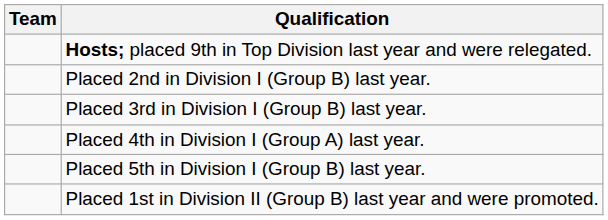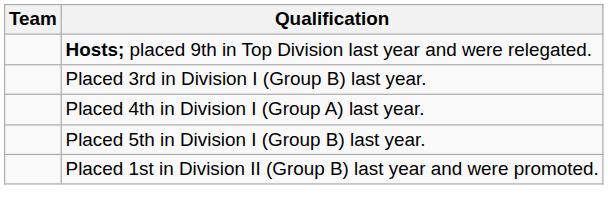 <table class="wikitable">
 <tr>
 <th>Team</th>
 <th>Qualification</th>
 </tr>
 <tr>
 <td></td>
 <td><strong>Hosts;</strong> placed 9th in Top Division last year and were relegated.</td>
-</tr>
-<tr>
-<td></td>
-<td>Placed 2nd in Division I (Group B) last year.</td>
 </tr>
 <tr>
 <td></td>
 <td>Placed 3rd in Division I (Group B) last year.</td>
 </tr>
 <tr>
 <td></td>
 <td>Placed 4th in Division I (Group A) last year.</td>
 </tr>
 <tr>
 <td></td>
 <td>Placed 5th in Division I (Group B) last year.</td>
 </tr>
 <tr>
 <td></td>
 <td>Placed 1st in Division II (Group B) last year and were promoted.</td>
 </tr>
 </table>
